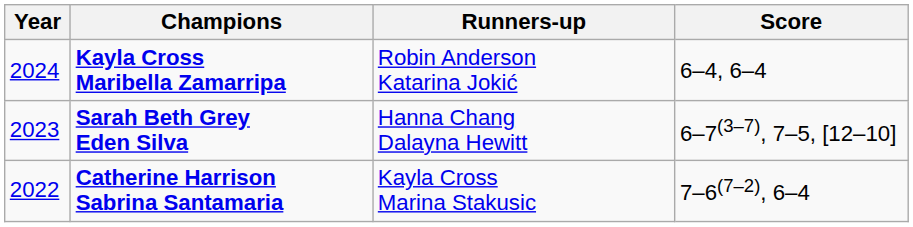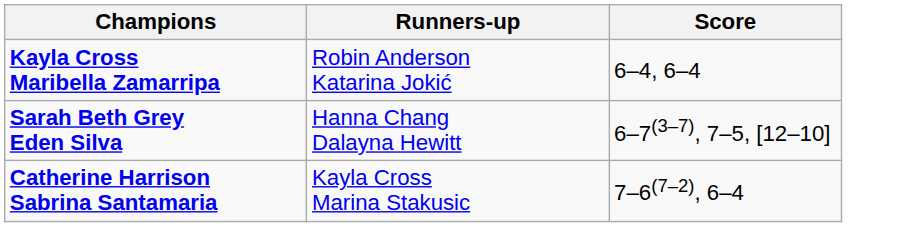 <table class="wikitable">
 <tr>
-<th style="width:40px">Year</th>
 <th style="width:210px">Champions</th>
 <th style="width:210px">Runners-up</th>
 <th style="width:160px">Score</th>
 </tr>
 <tr>
-<td><a href='#'>2024</a></td>
 <td> <strong><a href='#'>Kayla Cross</a></strong><br> <strong><a href='#'>Maribella Zamarripa</a></strong></td>
 <td> <a href='#'>Robin Anderson</a><br> <a href='#'>Katarina Jokić</a></td>
 <td>6–4, 6–4</td>
 </tr>
 <tr>
-<td><a href='#'>2023</a></td>
 <td> <strong><a href='#'>Sarah Beth Grey</a></strong><br> <strong><a href='#'>Eden Silva</a></strong></td>
 <td> <a href='#'>Hanna Chang</a><br> <a href='#'>Dalayna Hewitt</a></td>
 <td>6–7<sup>(3–7)</sup>, 7–5, [12–10]</td>
 </tr>
 <tr>
-<td><a href='#'>2022</a></td>
 <td> <strong><a href='#'>Catherine Harrison</a></strong><br> <strong><a href='#'>Sabrina Santamaria</a></strong></td>
 <td> <a href='#'>Kayla Cross</a><br> <a href='#'>Marina Stakusic</a></td>
 <td>7–6<sup>(7–2)</sup>, 6–4</td>
 </tr>
 </table>
